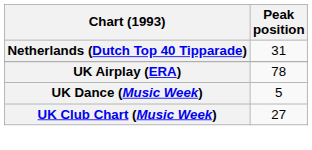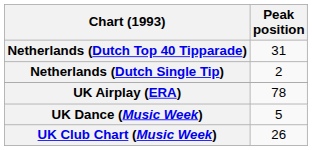 <table class="wikitable sortable plainrowheaders" style="text-align:center">
 <tr>
 <th scope="col">Chart (1993)</th>
 <th scope="col">Peak<br>position</th>
 </tr>
 <tr>
 <th scope="row">Netherlands (<a href='#'>Dutch Top 40 Tipparade</a>)</th>
 <td>31</td>
+</tr>
+<tr>
+<th scope="row">Netherlands (<a href='#'>Dutch Single Tip</a>)</th>
+<td>2</td>
 </tr>
 <tr>
 </tr>
 <tr>
 </tr>
 <tr>
 </tr>
 <tr>
 <th scope="row">UK Airplay (<a href='#'>ERA</a>)</th>
 <td>78</td>
 </tr>
 <tr>
 <th scope="row">UK Dance (<em><a href='#'>Music Week</a></em>)</th>
 <td>5</td>
 </tr>
 <tr>
 <th scope="row"><a href='#'>UK Club Chart</a> (<em><a href='#'>Music Week</a></em>)</th>
-<td>27</td>
+<td>26</td>
 </tr>
 </table>
